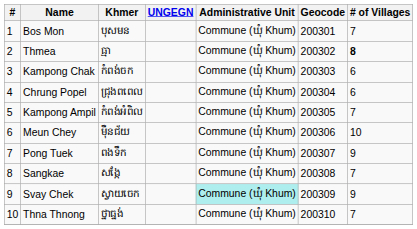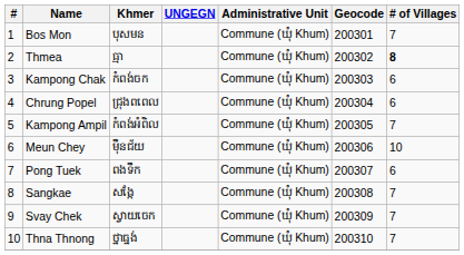 <table class="wikitable sortable">
 <tr>
 <th>#</th>
 <th>Name</th>
 <th>Khmer</th>
 <th><a href='#'>UNGEGN</a></th>
 <th>Administrative Unit</th>
 <th>Geocode</th>
 <th># of Villages</th>
 </tr>
 <tr>
 <td>1</td>
 <td>Bos Mon</td>
 <td>បុសមន</td>
 <td></td>
 <td>Commune (ឃុំ Khum)</td>
 <td>200301</td>
 <td>7</td>
 </tr>
 <tr>
 <td>2</td>
 <td>Thmea</td>
 <td>ធ្មា</td>
 <td></td>
 <td>Commune (ឃុំ Khum)</td>
 <td>200302</td>
 <td><strong>8</strong></td>
 </tr>
 <tr>
 <td>3</td>
 <td>Kampong Chak</td>
 <td>កំពង់ចក</td>
 <td></td>
 <td>Commune (ឃុំ Khum)</td>
 <td>200303</td>
 <td>6</td>
 </tr>
 <tr>
 <td>4</td>
 <td>Chrung Popel</td>
 <td>ជ្រុងពពេល</td>
 <td></td>
 <td>Commune (ឃុំ Khum)</td>
 <td>200304</td>
 <td>6</td>
 </tr>
 <tr>
 <td>5</td>
 <td>Kampong Ampil</td>
 <td>កំពង់អំពិល</td>
 <td></td>
 <td>Commune (ឃុំ Khum)</td>
 <td>200305</td>
 <td>7</td>
 </tr>
 <tr>
 <td>6</td>
 <td>Meun Chey</td>
 <td>ម៉ឺនជ័យ</td>
 <td></td>
 <td>Commune (ឃុំ Khum)</td>
 <td>200306</td>
 <td>10</td>
 </tr>
 <tr>
 <td>7</td>
 <td>Pong Tuek</td>
 <td>ពងទឹក</td>
 <td></td>
 <td>Commune (ឃុំ Khum)</td>
 <td>200307</td>
-<td>9</td>
+<td>6</td>
 </tr>
 <tr>
 <td>8</td>
 <td>Sangkae</td>
 <td>សង្កែ</td>
 <td></td>
 <td>Commune (ឃុំ Khum)</td>
 <td>200308</td>
 <td>7</td>
 </tr>
 <tr>
 <td>9</td>
 <td>Svay Chek</td>
 <td>ស្វាយចេក</td>
 <td></td>
-<td style="background: paleturquoise;">Commune (ឃុំ Khum)</td>
+<td>Commune (ឃុំ Khum)</td>
 <td>200309</td>
-<td>9</td>
+<td>7</td>
 </tr>
 <tr>
 <td>10</td>
 <td>Thna Thnong</td>
 <td>ថ្នាធ្នង់</td>
 <td></td>
 <td>Commune (ឃុំ Khum)</td>
 <td>200310</td>
 <td>7</td>
 </tr>
 <tr>
 </tr>
 </table>
